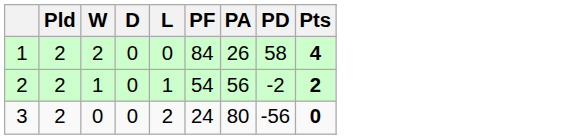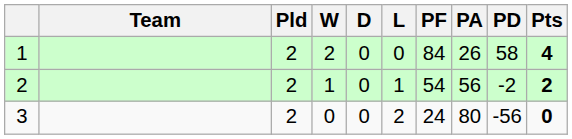 <table class="wikitable" style="text-align:center;">
 <tr>
 <th width=20 abbr="Position"></th>
+<th width=175>Team</th>
 <th width=20 abbr="Played">Pld</th>
 <th width=20 abbr="Won">W</th>
 <th width=20 abbr="Drawn">D</th>
 <th width=20 abbr="Lost">L</th>
 <th width=20 abbr="Points for">PF</th>
 <th width=20 abbr="Points against">PA</th>
 <th width=20 abbr="Points difference">PD</th>
 <th width=20 abbr="Points">Pts</th>
 </tr>
 <tr style="background: #ccffcc;">
 <td>1</td>
+<td style="text-align:left;"></td>
 <td>2</td>
 <td>2</td>
 <td>0</td>
 <td>0</td>
 <td>84</td>
 <td>26</td>
 <td>58</td>
 <td><strong>4</strong></td>
 </tr>
 <tr style="background: #ccffcc;">
 <td>2</td>
+<td style="text-align:left;"></td>
 <td>2</td>
 <td>1</td>
 <td>0</td>
 <td>1</td>
 <td>54</td>
 <td>56</td>
 <td>-2</td>
 <td><strong>2</strong></td>
 </tr>
 <tr>
 <td>3</td>
+<td style="text-align:left;"></td>
 <td>2</td>
 <td>0</td>
 <td>0</td>
 <td>2</td>
 <td>24</td>
 <td>80</td>
 <td>-56</td>
 <td><strong>0</strong></td>
 </tr>
 </table>
